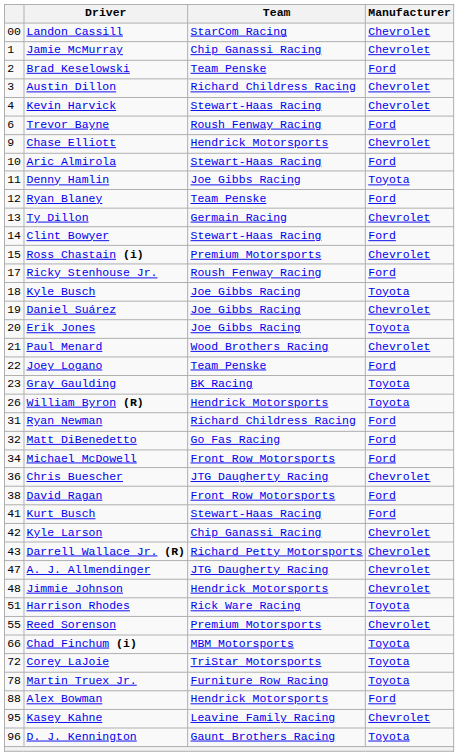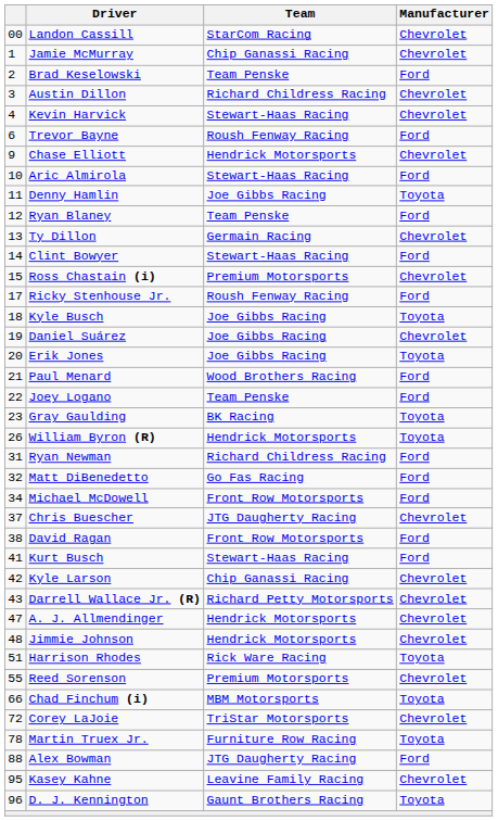 <table class="wikitable" style="font-size:95%">
 <tr>
 <th></th>
 <th>Driver</th>
 <th>Team</th>
 <th>Manufacturer</th>
 </tr>
 <tr>
 <td>00</td>
 <td><a href='#'>Landon Cassill</a></td>
 <td><a href='#'>StarCom Racing</a></td>
 <td><a href='#'>Chevrolet</a></td>
 </tr>
 <tr>
 <td>1</td>
 <td><a href='#'>Jamie McMurray</a></td>
 <td><a href='#'>Chip Ganassi Racing</a></td>
 <td><a href='#'>Chevrolet</a></td>
 </tr>
 <tr>
 <td>2</td>
 <td><a href='#'>Brad Keselowski</a></td>
 <td><a href='#'>Team Penske</a></td>
 <td><a href='#'>Ford</a></td>
 </tr>
 <tr>
 <td>3</td>
 <td><a href='#'>Austin Dillon</a></td>
 <td><a href='#'>Richard Childress Racing</a></td>
 <td><a href='#'>Chevrolet</a></td>
 </tr>
 <tr>
 <td>4</td>
 <td><a href='#'>Kevin Harvick</a></td>
 <td><a href='#'>Stewart-Haas Racing</a></td>
 <td><a href='#'>Chevrolet</a></td>
 </tr>
 <tr>
 <td>6</td>
 <td><a href='#'>Trevor Bayne</a></td>
 <td><a href='#'>Roush Fenway Racing</a></td>
 <td><a href='#'>Ford</a></td>
 </tr>
 <tr>
 <td>9</td>
 <td><a href='#'>Chase Elliott</a></td>
 <td><a href='#'>Hendrick Motorsports</a></td>
 <td><a href='#'>Chevrolet</a></td>
 </tr>
 <tr>
 <td>10</td>
 <td><a href='#'>Aric Almirola</a></td>
 <td><a href='#'>Stewart-Haas Racing</a></td>
 <td><a href='#'>Ford</a></td>
 </tr>
 <tr>
 <td>11</td>
 <td><a href='#'>Denny Hamlin</a></td>
 <td><a href='#'>Joe Gibbs Racing</a></td>
 <td><a href='#'>Toyota</a></td>
 </tr>
 <tr>
 <td>12</td>
 <td><a href='#'>Ryan Blaney</a></td>
 <td><a href='#'>Team Penske</a></td>
 <td><a href='#'>Ford</a></td>
 </tr>
 <tr>
 <td>13</td>
 <td><a href='#'>Ty Dillon</a></td>
 <td><a href='#'>Germain Racing</a></td>
 <td><a href='#'>Chevrolet</a></td>
 </tr>
 <tr>
 <td>14</td>
 <td><a href='#'>Clint Bowyer</a></td>
 <td><a href='#'>Stewart-Haas Racing</a></td>
 <td><a href='#'>Ford</a></td>
 </tr>
 <tr>
 <td>15</td>
 <td><a href='#'>Ross Chastain</a> <strong>(i)</strong></td>
 <td><a href='#'>Premium Motorsports</a></td>
 <td><a href='#'>Chevrolet</a></td>
 </tr>
 <tr>
 <td>17</td>
 <td><a href='#'>Ricky Stenhouse Jr.</a></td>
 <td><a href='#'>Roush Fenway Racing</a></td>
 <td><a href='#'>Ford</a></td>
 </tr>
 <tr>
 <td>18</td>
 <td><a href='#'>Kyle Busch</a></td>
 <td><a href='#'>Joe Gibbs Racing</a></td>
 <td><a href='#'>Toyota</a></td>
 </tr>
 <tr>
 <td>19</td>
 <td><a href='#'>Daniel Suárez</a></td>
 <td><a href='#'>Joe Gibbs Racing</a></td>
 <td><a href='#'>Chevrolet</a></td>
 </tr>
 <tr>
 <td>20</td>
 <td><a href='#'>Erik Jones</a></td>
 <td><a href='#'>Joe Gibbs Racing</a></td>
 <td><a href='#'>Toyota</a></td>
 </tr>
 <tr>
 <td>21</td>
 <td><a href='#'>Paul Menard</a></td>
 <td><a href='#'>Wood Brothers Racing</a></td>
-<td><a href='#'>Chevrolet</a></td>
+<td><a href='#'>Ford</a></td>
 </tr>
 <tr>
 <td>22</td>
 <td><a href='#'>Joey Logano</a></td>
 <td><a href='#'>Team Penske</a></td>
 <td><a href='#'>Ford</a></td>
 </tr>
 <tr>
 <td>23</td>
 <td><a href='#'>Gray Gaulding</a></td>
 <td><a href='#'>BK Racing</a></td>
 <td><a href='#'>Toyota</a></td>
 </tr>
 <tr>
 <td>26</td>
 <td><a href='#'>William Byron</a> <strong>(R)</strong></td>
 <td><a href='#'>Hendrick Motorsports</a></td>
 <td><a href='#'>Toyota</a></td>
 </tr>
 <tr>
 <td>31</td>
 <td><a href='#'>Ryan Newman</a></td>
 <td><a href='#'>Richard Childress Racing</a></td>
 <td><a href='#'>Ford</a></td>
 </tr>
 <tr>
 <td>32</td>
 <td><a href='#'>Matt DiBenedetto</a></td>
 <td><a href='#'>Go Fas Racing</a></td>
 <td><a href='#'>Ford</a></td>
 </tr>
 <tr>
 <td>34</td>
 <td><a href='#'>Michael McDowell</a></td>
 <td><a href='#'>Front Row Motorsports</a></td>
 <td><a href='#'>Ford</a></td>
 </tr>
 <tr>
-<td>36</td>
+<td>37</td>
 <td><a href='#'>Chris Buescher</a></td>
 <td><a href='#'>JTG Daugherty Racing</a></td>
 <td><a href='#'>Chevrolet</a></td>
 </tr>
 <tr>
 <td>38</td>
 <td><a href='#'>David Ragan</a></td>
 <td><a href='#'>Front Row Motorsports</a></td>
 <td><a href='#'>Ford</a></td>
 </tr>
 <tr>
 <td>41</td>
 <td><a href='#'>Kurt Busch</a></td>
 <td><a href='#'>Stewart-Haas Racing</a></td>
 <td><a href='#'>Ford</a></td>
 </tr>
 <tr>
 <td>42</td>
 <td><a href='#'>Kyle Larson</a></td>
 <td><a href='#'>Chip Ganassi Racing</a></td>
 <td><a href='#'>Chevrolet</a></td>
 </tr>
 <tr>
 <td>43</td>
 <td><a href='#'>Darrell Wallace Jr.</a> <strong>(R)</strong></td>
 <td><a href='#'>Richard Petty Motorsports</a></td>
 <td><a href='#'>Chevrolet</a></td>
 </tr>
 <tr>
 <td>47</td>
 <td><a href='#'>A. J. Allmendinger</a></td>
-<td><a href='#'>JTG Daugherty Racing</a></td>
+<td><a href='#'>Hendrick Motorsports</a></td>
 <td><a href='#'>Chevrolet</a></td>
 </tr>
 <tr>
 <td>48</td>
 <td><a href='#'>Jimmie Johnson</a></td>
 <td><a href='#'>Hendrick Motorsports</a></td>
 <td><a href='#'>Chevrolet</a></td>
 </tr>
 <tr>
 <td>51</td>
 <td><a href='#'>Harrison Rhodes</a></td>
 <td><a href='#'>Rick Ware Racing</a></td>
 <td><a href='#'>Toyota</a></td>
 </tr>
 <tr>
 <td>55</td>
 <td><a href='#'>Reed Sorenson</a></td>
 <td><a href='#'>Premium Motorsports</a></td>
 <td><a href='#'>Chevrolet</a></td>
 </tr>
 <tr>
 <td>66</td>
 <td><a href='#'>Chad Finchum</a> <strong>(i)</strong></td>
 <td><a href='#'>MBM Motorsports</a></td>
 <td><a href='#'>Toyota</a></td>
 </tr>
 <tr>
 <td>72</td>
 <td><a href='#'>Corey LaJoie</a></td>
 <td><a href='#'>TriStar Motorsports</a></td>
-<td><a href='#'>Toyota</a></td>
+<td><a href='#'>Chevrolet</a></td>
 </tr>
 <tr>
 <td>78</td>
 <td><a href='#'>Martin Truex Jr.</a></td>
 <td><a href='#'>Furniture Row Racing</a></td>
 <td><a href='#'>Toyota</a></td>
 </tr>
 <tr>
 <td>88</td>
 <td><a href='#'>Alex Bowman</a></td>
-<td><a href='#'>Hendrick Motorsports</a></td>
+<td><a href='#'>JTG Daugherty Racing</a></td>
 <td><a href='#'>Ford</a></td>
 </tr>
 <tr>
 <td>95</td>
 <td><a href='#'>Kasey Kahne</a></td>
 <td><a href='#'>Leavine Family Racing</a></td>
 <td><a href='#'>Chevrolet</a></td>
 </tr>
 <tr>
 <td>96</td>
 <td><a href='#'>D. J. Kennington</a></td>
 <td><a href='#'>Gaunt Brothers Racing</a></td>
 <td><a href='#'>Toyota</a></td>
 </tr>
 <tr>
 <th colspan="4"></th>
 </tr>
 </table>
